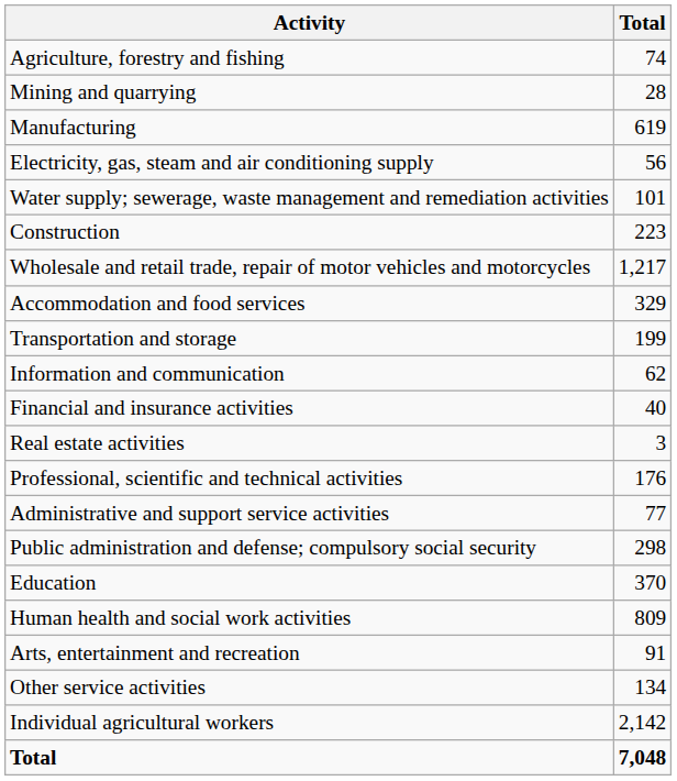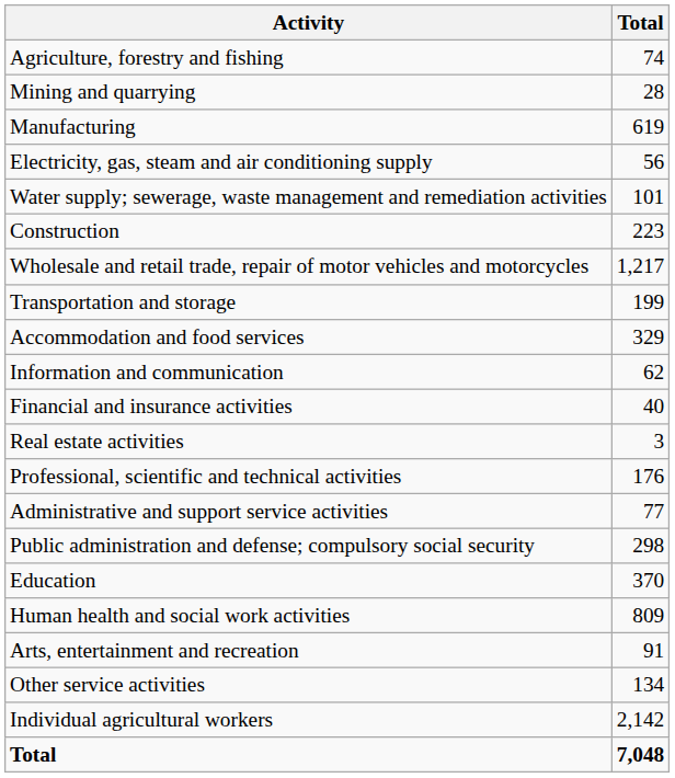 <table class="wikitable sortable" style="font-size:95%;">
 <tr>
 <th>Activity</th>
 <th>Total</th>
 </tr>
 <tr>
 <td>Agriculture, forestry and fishing</td>
 <td align="right">74</td>
 </tr>
 <tr>
 <td>Mining and quarrying</td>
 <td align="right">28</td>
 </tr>
 <tr>
 <td>Manufacturing</td>
 <td align="right">619</td>
 </tr>
 <tr>
 <td>Electricity, gas, steam and air conditioning supply</td>
 <td align="right">56</td>
 </tr>
 <tr>
 <td>Water supply; sewerage, waste management and remediation activities</td>
 <td align="right">101</td>
 </tr>
 <tr>
 <td>Construction</td>
 <td align="right">223</td>
 </tr>
 <tr>
 <td>Wholesale and retail trade, repair of motor vehicles and motorcycles</td>
 <td align="right">1,217</td>
 </tr>
 <tr>
+<td>Transportation and storage</td>
+<td align="right">199</td>
+</tr>
+<tr>
 <td>Accommodation and food services</td>
 <td align="right">329</td>
-</tr>
-<tr>
-<td>Transportation and storage</td>
-<td align="right">199</td>
 </tr>
 <tr>
 <td>Information and communication</td>
 <td align="right">62</td>
 </tr>
 <tr>
 <td>Financial and insurance activities</td>
 <td align="right">40</td>
 </tr>
 <tr>
 <td>Real estate activities</td>
 <td align="right">3</td>
 </tr>
 <tr>
 <td>Professional, scientific and technical activities</td>
 <td align="right">176</td>
 </tr>
 <tr>
 <td>Administrative and support service activities</td>
 <td align="right">77</td>
 </tr>
 <tr>
 <td>Public administration and defense; compulsory social security</td>
 <td align="right">298</td>
 </tr>
 <tr>
 <td>Education</td>
 <td align="right">370</td>
 </tr>
 <tr>
 <td>Human health and social work activities</td>
 <td align="right">809</td>
 </tr>
 <tr>
 <td>Arts, entertainment and recreation</td>
 <td align="right">91</td>
 </tr>
 <tr>
 <td>Other service activities</td>
 <td align="right">134</td>
 </tr>
 <tr>
 <td>Individual agricultural workers</td>
 <td align="right">2,142</td>
 </tr>
 <tr class="sortbottom">
 <td><strong>Total</strong></td>
 <td align="right"><strong>7,048</strong></td>
 </tr>
 </table>
